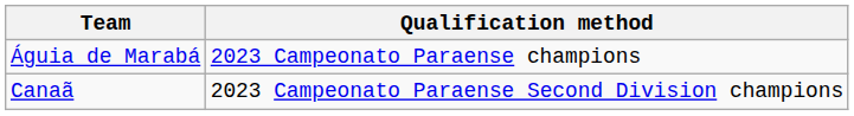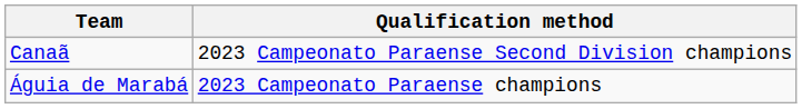 <table class="wikitable">
 <tr>
 <th>Team</th>
 <th>Qualification method</th>
 </tr>
 <tr>
+<td><a href='#'>Canaã</a></td>
+<td>2023 <a href='#'>Campeonato Paraense Second Division</a> champions</td>
+</tr>
+<tr>
 <td><a href='#'>Águia de Marabá</a></td>
 <td><a href='#'>2023 Campeonato Paraense</a> champions</td>
 </tr>
-<tr>
-<td><a href='#'>Canaã</a></td>
-<td>2023 <a href='#'>Campeonato Paraense Second Division</a> champions</td>
-</tr>
 </table>
